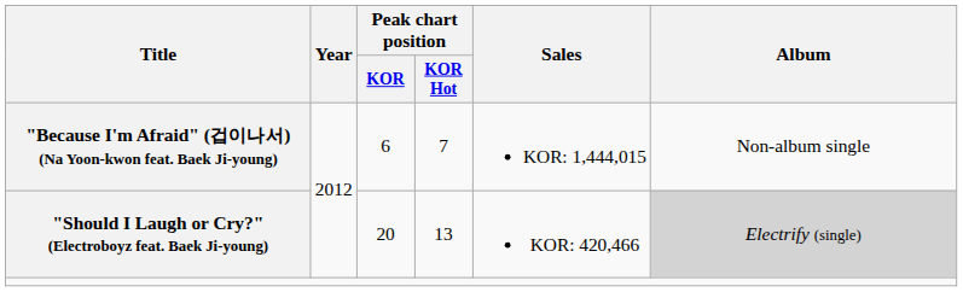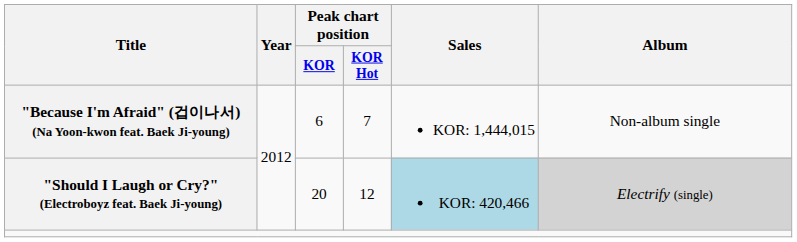 <table class="wikitable plainrowheaders" style="text-align:center;">
 <tr>
 <th scope="col" rowspan="2" style="width:16em;">Title</th>
 <th scope="col" rowspan="2">Year</th>
 <th scope="col" colspan="2">Peak chart position</th>
 <th rowspan="2">Sales</th>
 <th scope="col" rowspan="2" style="width:16em;">Album</th>
 </tr>
 <tr>
 <th scope="col" style="width:3em;font-size:90%;"><a href='#'>KOR</a><br></th>
 <th scope="col" style="width:3em;font-size:90%;"><a href='#'>KOR<br>Hot</a><br></th>
 </tr>
 <tr>
 <th scope="row">"Because I'm Afraid" (겁이나서)<br><small>(Na Yoon-kwon feat. Baek Ji-young)</small></th>
 <td rowspan="2">2012</td>
 <td>6</td>
 <td>7</td>
 <td><br><ul><li>KOR: 1,444,015</li></ul></td>
 <td>Non-album single</td>
 </tr>
 <tr>
 <th scope="row">"Should I Laugh or Cry?"<br><small>(Electroboyz feat. Baek Ji-young)</small></th>
 <td>20</td>
-<td>13</td>
-<td><br><ul><li>KOR: 420,466</li></ul></td>
+<td>12</td>
+<td style="background: lightblue;"><br><ul><li>KOR: 420,466</li></ul></td>
 <td style="background: lightgrey;"><em>Electrify</em> <small>(single)</small></td>
 </tr>
 <tr>
 <td colspan="6"></td>
 </tr>
 </table>
